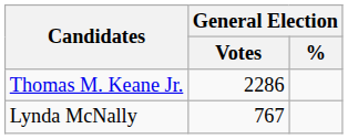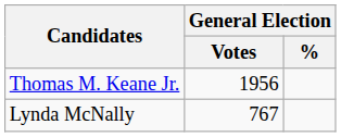 <table class=wikitable>
 <tr>
 <th colspan=1 rowspan=2><strong>Candidates</strong></th>
 <th colspan=2><strong>General Election</strong></th>
 </tr>
 <tr>
 <th>Votes</th>
 <th>%</th>
 </tr>
 <tr>
 <td><a href='#'>Thomas M. Keane Jr.</a></td>
-<td align="right">2286</td>
+<td align="right">1956</td>
 <td align="right"></td>
 </tr>
 <tr>
 <td>Lynda McNally</td>
 <td align="right">767</td>
 <td align="right"></td>
 </tr>
 </table>
